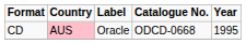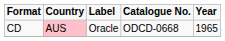 <table class="wikitable">
 <tr>
 <td colspan="1"><strong>Format</strong></td>
 <td colspan="1"><strong>Country</strong></td>
 <td colspan="1"><strong>Label</strong></td>
 <td colspan="1"><strong>Catalogue No.</strong></td>
 <td colspan="1"><strong>Year</strong></td>
 </tr>
 <tr>
 <td>CD</td>
 <td style="background: pink;">AUS</td>
 <td>Oracle</td>
 <td>ODCD-0668</td>
-<td>1995</td>
+<td>1965</td>
 </tr>
 <tr>
 </tr>
 </table>
